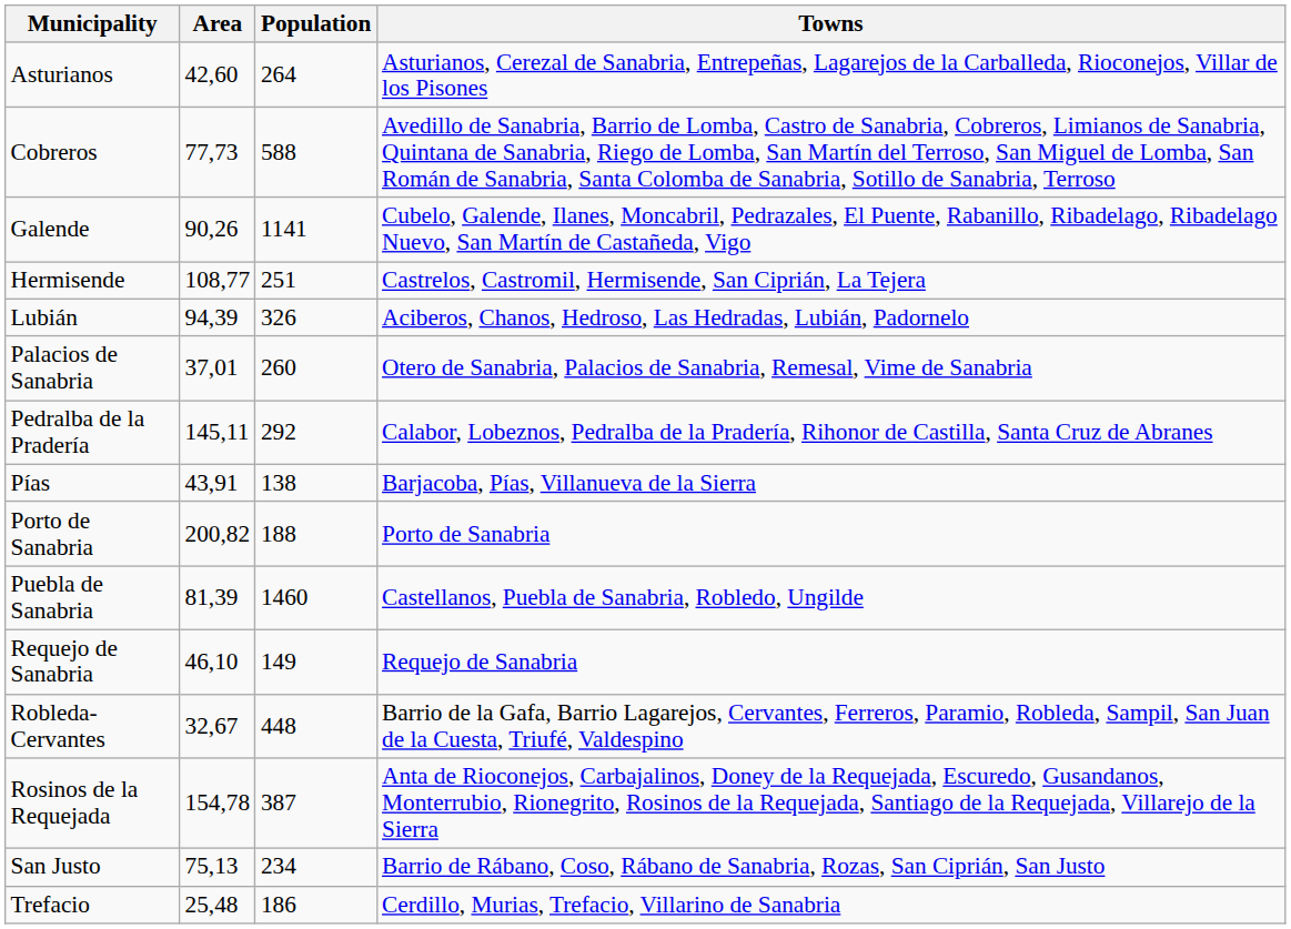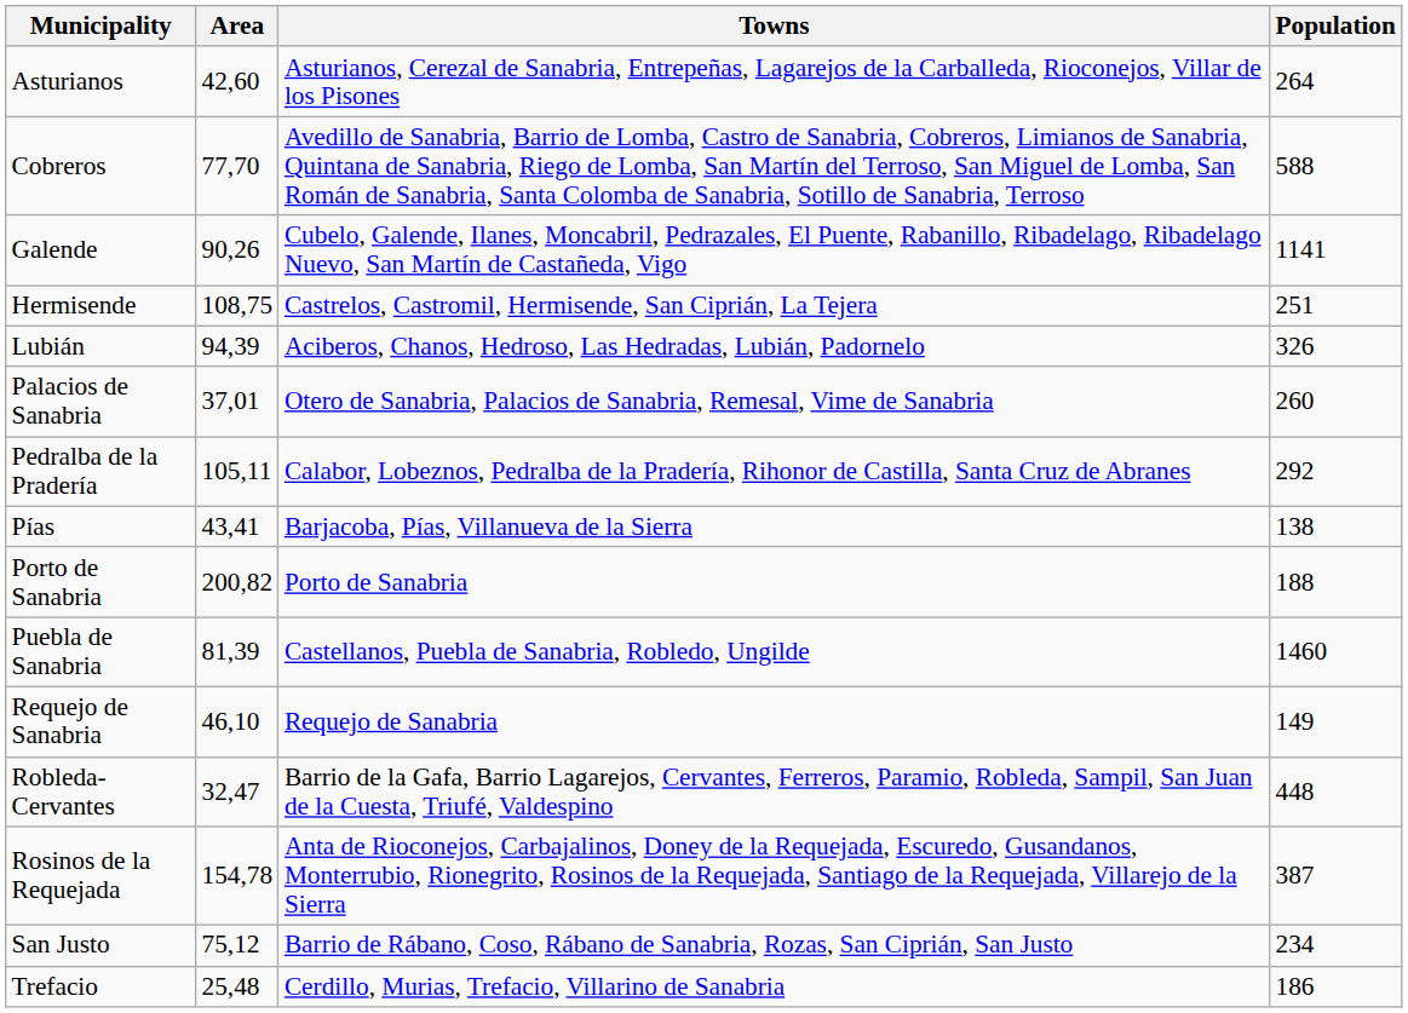 <table class="wikitable">
 <tr>
 <th>Municipality</th>
 <th>Area</th>
+<th>Towns</th>
 <th>Population</th>
-<th>Towns</th>
 </tr>
 <tr>
 <td>Asturianos</td>
 <td>42,60</td>
+<td><a href='#'>Asturianos</a>, <a href='#'>Cerezal de Sanabria</a>, <a href='#'>Entrepeñas</a>, <a href='#'>Lagarejos de la Carballeda</a>, <a href='#'>Rioconejos</a>, <a href='#'>Villar de los Pisones</a></td>
 <td>264</td>
-<td><a href='#'>Asturianos</a>, <a href='#'>Cerezal de Sanabria</a>, <a href='#'>Entrepeñas</a>, <a href='#'>Lagarejos de la Carballeda</a>, <a href='#'>Rioconejos</a>, <a href='#'>Villar de los Pisones</a></td>
 </tr>
 <tr>
 <td>Cobreros</td>
-<td>77,73</td>
+<td>77,70</td>
+<td><a href='#'>Avedillo de Sanabria</a>, <a href='#'>Barrio de Lomba</a>, <a href='#'>Castro de Sanabria</a>, <a href='#'>Cobreros</a>, <a href='#'>Limianos de Sanabria</a>, <a href='#'>Quintana de Sanabria</a>, <a href='#'>Riego de Lomba</a>, <a href='#'>San Martín del Terroso</a>, <a href='#'>San Miguel de Lomba</a>, <a href='#'>San Román de Sanabria</a>, <a href='#'>Santa Colomba de Sanabria</a>, <a href='#'>Sotillo de Sanabria</a>, <a href='#'>Terroso</a></td>
 <td>588</td>
-<td><a href='#'>Avedillo de Sanabria</a>, <a href='#'>Barrio de Lomba</a>, <a href='#'>Castro de Sanabria</a>, <a href='#'>Cobreros</a>, <a href='#'>Limianos de Sanabria</a>, <a href='#'>Quintana de Sanabria</a>, <a href='#'>Riego de Lomba</a>, <a href='#'>San Martín del Terroso</a>, <a href='#'>San Miguel de Lomba</a>, <a href='#'>San Román de Sanabria</a>, <a href='#'>Santa Colomba de Sanabria</a>, <a href='#'>Sotillo de Sanabria</a>, <a href='#'>Terroso</a></td>
 </tr>
 <tr>
 <td>Galende</td>
 <td>90,26</td>
+<td><a href='#'>Cubelo</a>, <a href='#'>Galende</a>, <a href='#'>Ilanes</a>, <a href='#'>Moncabril</a>, <a href='#'>Pedrazales</a>, <a href='#'>El Puente</a>, <a href='#'>Rabanillo</a>, <a href='#'>Ribadelago</a>, <a href='#'>Ribadelago Nuevo</a>, <a href='#'>San Martín de Castañeda</a>, <a href='#'>Vigo</a></td>
 <td>1141</td>
-<td><a href='#'>Cubelo</a>, <a href='#'>Galende</a>, <a href='#'>Ilanes</a>, <a href='#'>Moncabril</a>, <a href='#'>Pedrazales</a>, <a href='#'>El Puente</a>, <a href='#'>Rabanillo</a>, <a href='#'>Ribadelago</a>, <a href='#'>Ribadelago Nuevo</a>, <a href='#'>San Martín de Castañeda</a>, <a href='#'>Vigo</a></td>
 </tr>
 <tr>
 <td>Hermisende</td>
-<td>108,77</td>
+<td>108,75</td>
+<td><a href='#'>Castrelos</a>, <a href='#'>Castromil</a>, <a href='#'>Hermisende</a>, <a href='#'>San Ciprián</a>, <a href='#'>La Tejera</a></td>
 <td>251</td>
-<td><a href='#'>Castrelos</a>, <a href='#'>Castromil</a>, <a href='#'>Hermisende</a>, <a href='#'>San Ciprián</a>, <a href='#'>La Tejera</a></td>
 </tr>
 <tr>
 <td>Lubián</td>
 <td>94,39</td>
+<td><a href='#'>Aciberos</a>, <a href='#'>Chanos</a>, <a href='#'>Hedroso</a>, <a href='#'>Las Hedradas</a>, <a href='#'>Lubián</a>, <a href='#'>Padornelo</a></td>
 <td>326</td>
-<td><a href='#'>Aciberos</a>, <a href='#'>Chanos</a>, <a href='#'>Hedroso</a>, <a href='#'>Las Hedradas</a>, <a href='#'>Lubián</a>, <a href='#'>Padornelo</a></td>
 </tr>
 <tr>
 <td>Palacios de Sanabria</td>
 <td>37,01</td>
+<td><a href='#'>Otero de Sanabria</a>, <a href='#'>Palacios de Sanabria</a>, <a href='#'>Remesal</a>, <a href='#'>Vime de Sanabria</a></td>
 <td>260</td>
-<td><a href='#'>Otero de Sanabria</a>, <a href='#'>Palacios de Sanabria</a>, <a href='#'>Remesal</a>, <a href='#'>Vime de Sanabria</a></td>
 </tr>
 <tr>
 <td>Pedralba de la Pradería</td>
-<td>145,11</td>
+<td>105,11</td>
+<td><a href='#'>Calabor</a>, <a href='#'>Lobeznos</a>, <a href='#'>Pedralba de la Pradería</a>, <a href='#'>Rihonor de Castilla</a>, <a href='#'>Santa Cruz de Abranes</a></td>
 <td>292</td>
-<td><a href='#'>Calabor</a>, <a href='#'>Lobeznos</a>, <a href='#'>Pedralba de la Pradería</a>, <a href='#'>Rihonor de Castilla</a>, <a href='#'>Santa Cruz de Abranes</a></td>
 </tr>
 <tr>
 <td>Pías</td>
-<td>43,91</td>
+<td>43,41</td>
+<td><a href='#'>Barjacoba</a>, <a href='#'>Pías</a>, <a href='#'>Villanueva de la Sierra</a></td>
 <td>138</td>
-<td><a href='#'>Barjacoba</a>, <a href='#'>Pías</a>, <a href='#'>Villanueva de la Sierra</a></td>
 </tr>
 <tr>
 <td>Porto de Sanabria</td>
 <td>200,82</td>
+<td><a href='#'>Porto de Sanabria</a></td>
 <td>188</td>
-<td><a href='#'>Porto de Sanabria</a></td>
 </tr>
 <tr>
 <td>Puebla de Sanabria</td>
 <td>81,39</td>
+<td><a href='#'>Castellanos</a>, <a href='#'>Puebla de Sanabria</a>, <a href='#'>Robledo</a>, <a href='#'>Ungilde</a></td>
 <td>1460</td>
-<td><a href='#'>Castellanos</a>, <a href='#'>Puebla de Sanabria</a>, <a href='#'>Robledo</a>, <a href='#'>Ungilde</a></td>
 </tr>
 <tr>
 <td>Requejo de Sanabria</td>
 <td>46,10</td>
+<td><a href='#'>Requejo de Sanabria</a></td>
 <td>149</td>
-<td><a href='#'>Requejo de Sanabria</a></td>
 </tr>
 <tr>
 <td>Robleda-Cervantes</td>
-<td>32,67</td>
+<td>32,47</td>
+<td>Barrio de la Gafa, Barrio Lagarejos, <a href='#'>Cervantes</a>, <a href='#'>Ferreros</a>, <a href='#'>Paramio</a>, <a href='#'>Robleda</a>, <a href='#'>Sampil</a>, <a href='#'>San Juan de la Cuesta</a>, <a href='#'>Triufé</a>, <a href='#'>Valdespino</a></td>
 <td>448</td>
-<td>Barrio de la Gafa, Barrio Lagarejos, <a href='#'>Cervantes</a>, <a href='#'>Ferreros</a>, <a href='#'>Paramio</a>, <a href='#'>Robleda</a>, <a href='#'>Sampil</a>, <a href='#'>San Juan de la Cuesta</a>, <a href='#'>Triufé</a>, <a href='#'>Valdespino</a></td>
 </tr>
 <tr>
 <td>Rosinos de la Requejada</td>
 <td>154,78</td>
+<td><a href='#'>Anta de Rioconejos</a>, <a href='#'>Carbajalinos</a>, <a href='#'>Doney de la Requejada</a>, <a href='#'>Escuredo</a>, <a href='#'>Gusandanos</a>, <a href='#'>Monterrubio</a>, <a href='#'>Rionegrito</a>, <a href='#'>Rosinos de la Requejada</a>, <a href='#'>Santiago de la Requejada</a>, <a href='#'>Villarejo de la Sierra</a></td>
 <td>387</td>
-<td><a href='#'>Anta de Rioconejos</a>, <a href='#'>Carbajalinos</a>, <a href='#'>Doney de la Requejada</a>, <a href='#'>Escuredo</a>, <a href='#'>Gusandanos</a>, <a href='#'>Monterrubio</a>, <a href='#'>Rionegrito</a>, <a href='#'>Rosinos de la Requejada</a>, <a href='#'>Santiago de la Requejada</a>, <a href='#'>Villarejo de la Sierra</a></td>
 </tr>
 <tr>
 <td>San Justo</td>
-<td>75,13</td>
+<td>75,12</td>
+<td><a href='#'>Barrio de Rábano</a>, <a href='#'>Coso</a>, <a href='#'>Rábano de Sanabria</a>, <a href='#'>Rozas</a>, <a href='#'>San Ciprián</a>, <a href='#'>San Justo</a></td>
 <td>234</td>
-<td><a href='#'>Barrio de Rábano</a>, <a href='#'>Coso</a>, <a href='#'>Rábano de Sanabria</a>, <a href='#'>Rozas</a>, <a href='#'>San Ciprián</a>, <a href='#'>San Justo</a></td>
 </tr>
 <tr>
 <td>Trefacio</td>
 <td>25,48</td>
+<td><a href='#'>Cerdillo</a>, <a href='#'>Murias</a>, <a href='#'>Trefacio</a>, <a href='#'>Villarino de Sanabria</a></td>
 <td>186</td>
-<td><a href='#'>Cerdillo</a>, <a href='#'>Murias</a>, <a href='#'>Trefacio</a>, <a href='#'>Villarino de Sanabria</a></td>
 </tr>
 </table>
